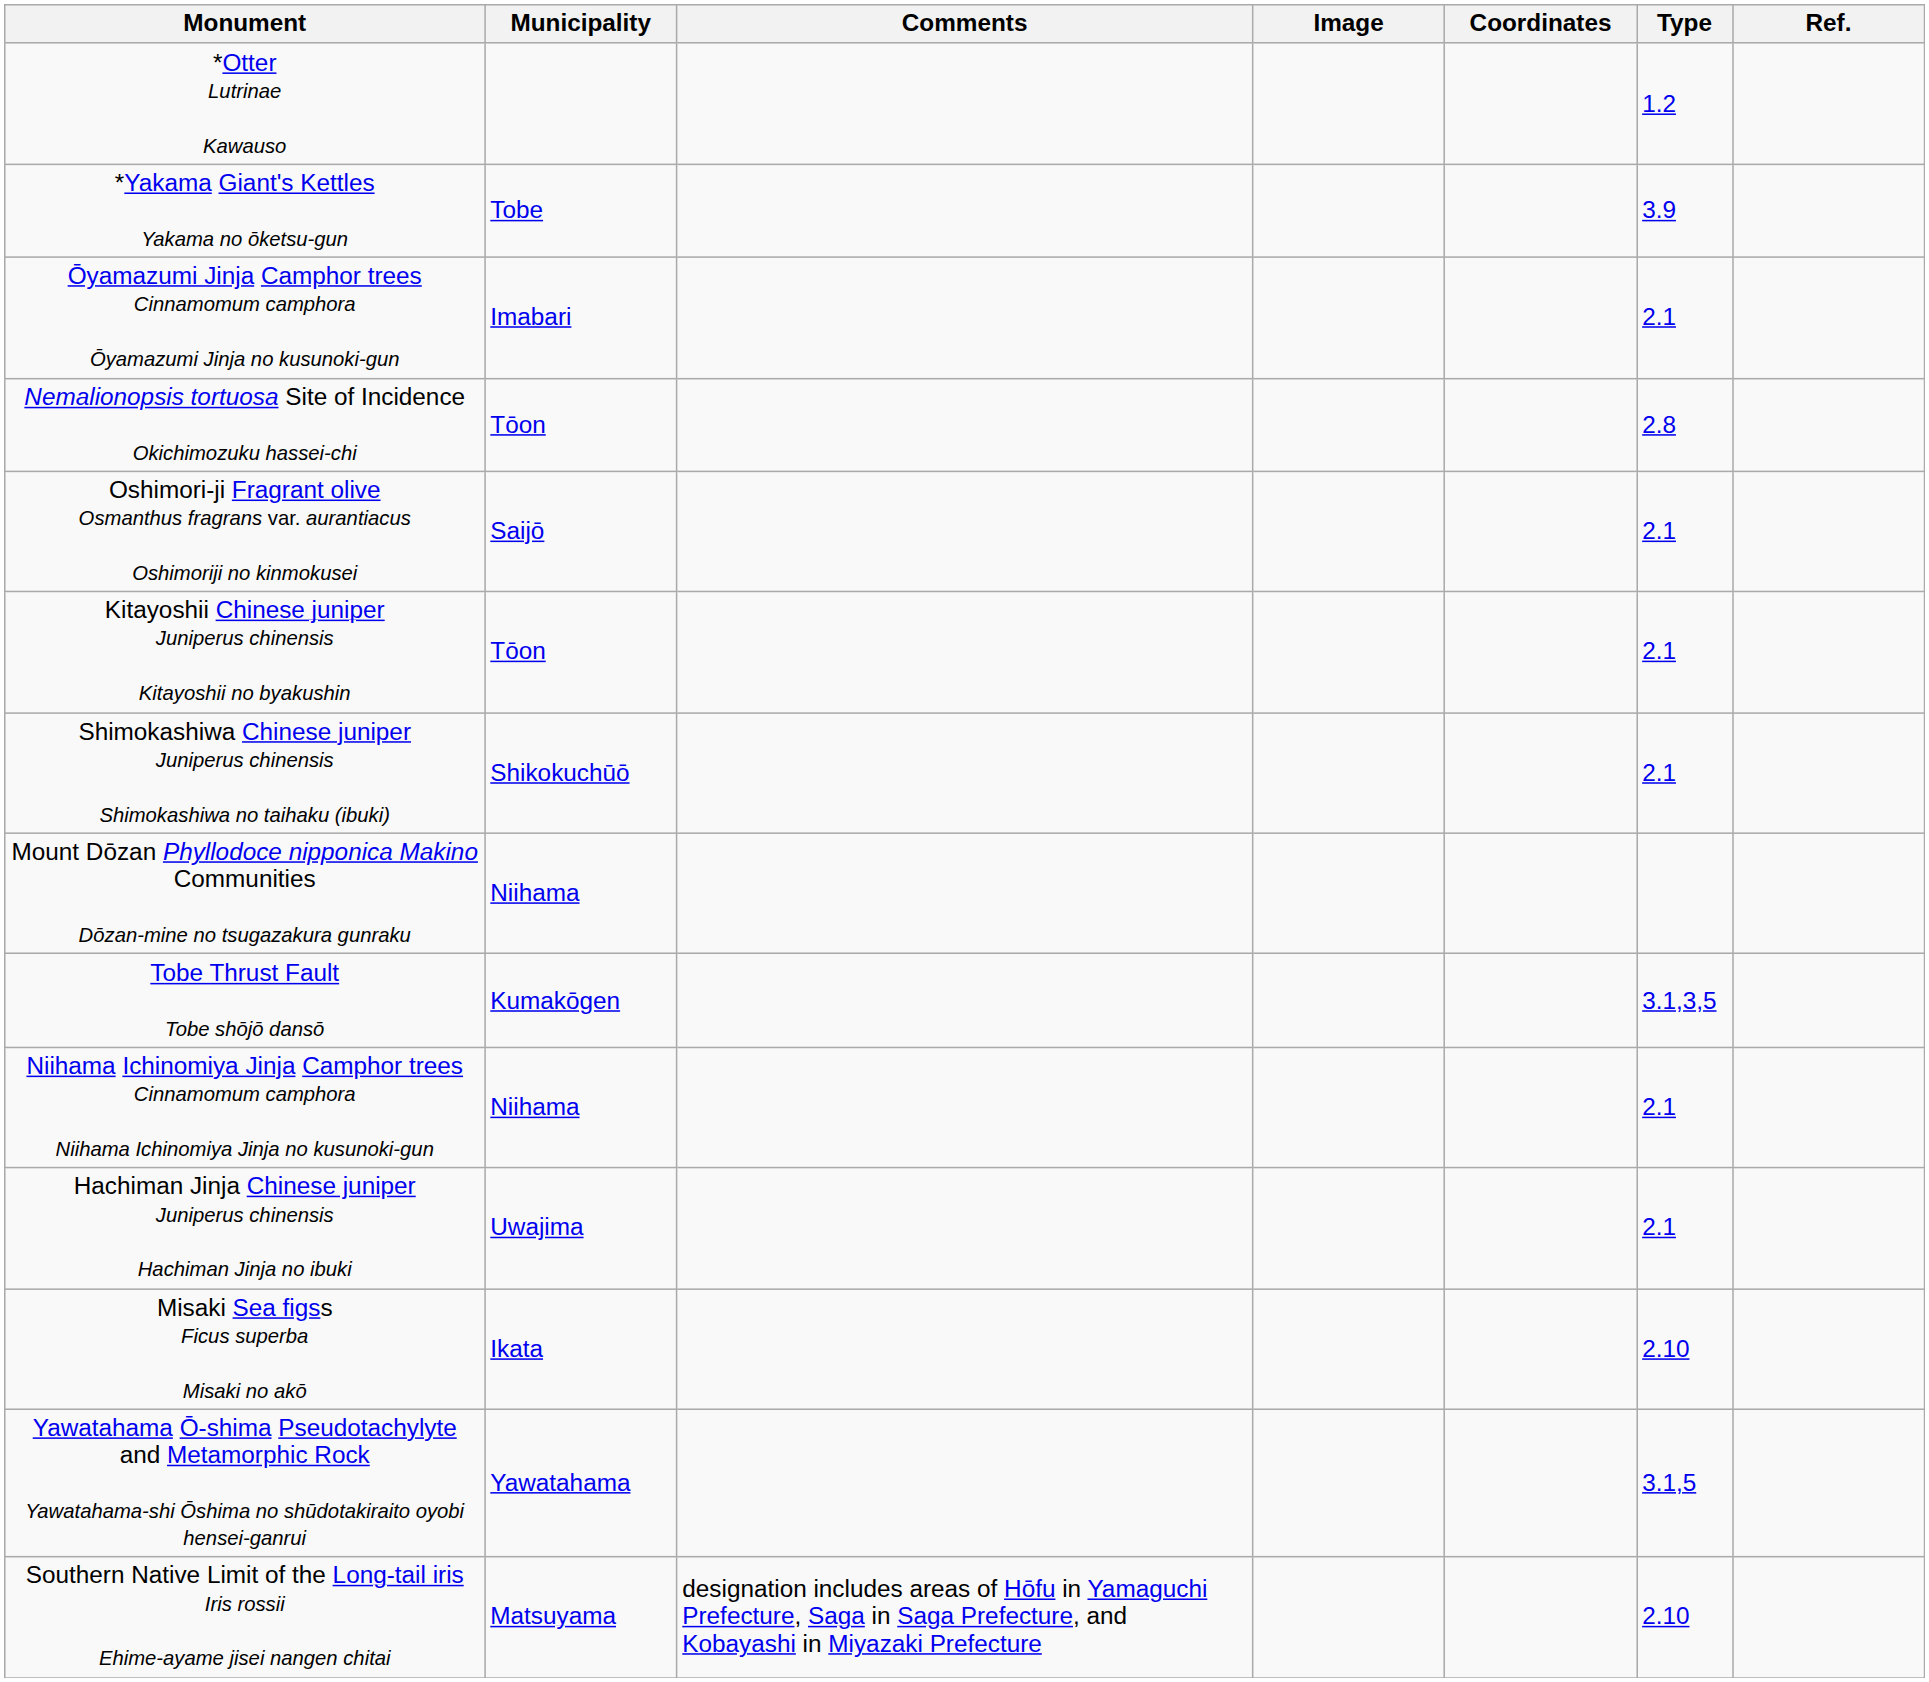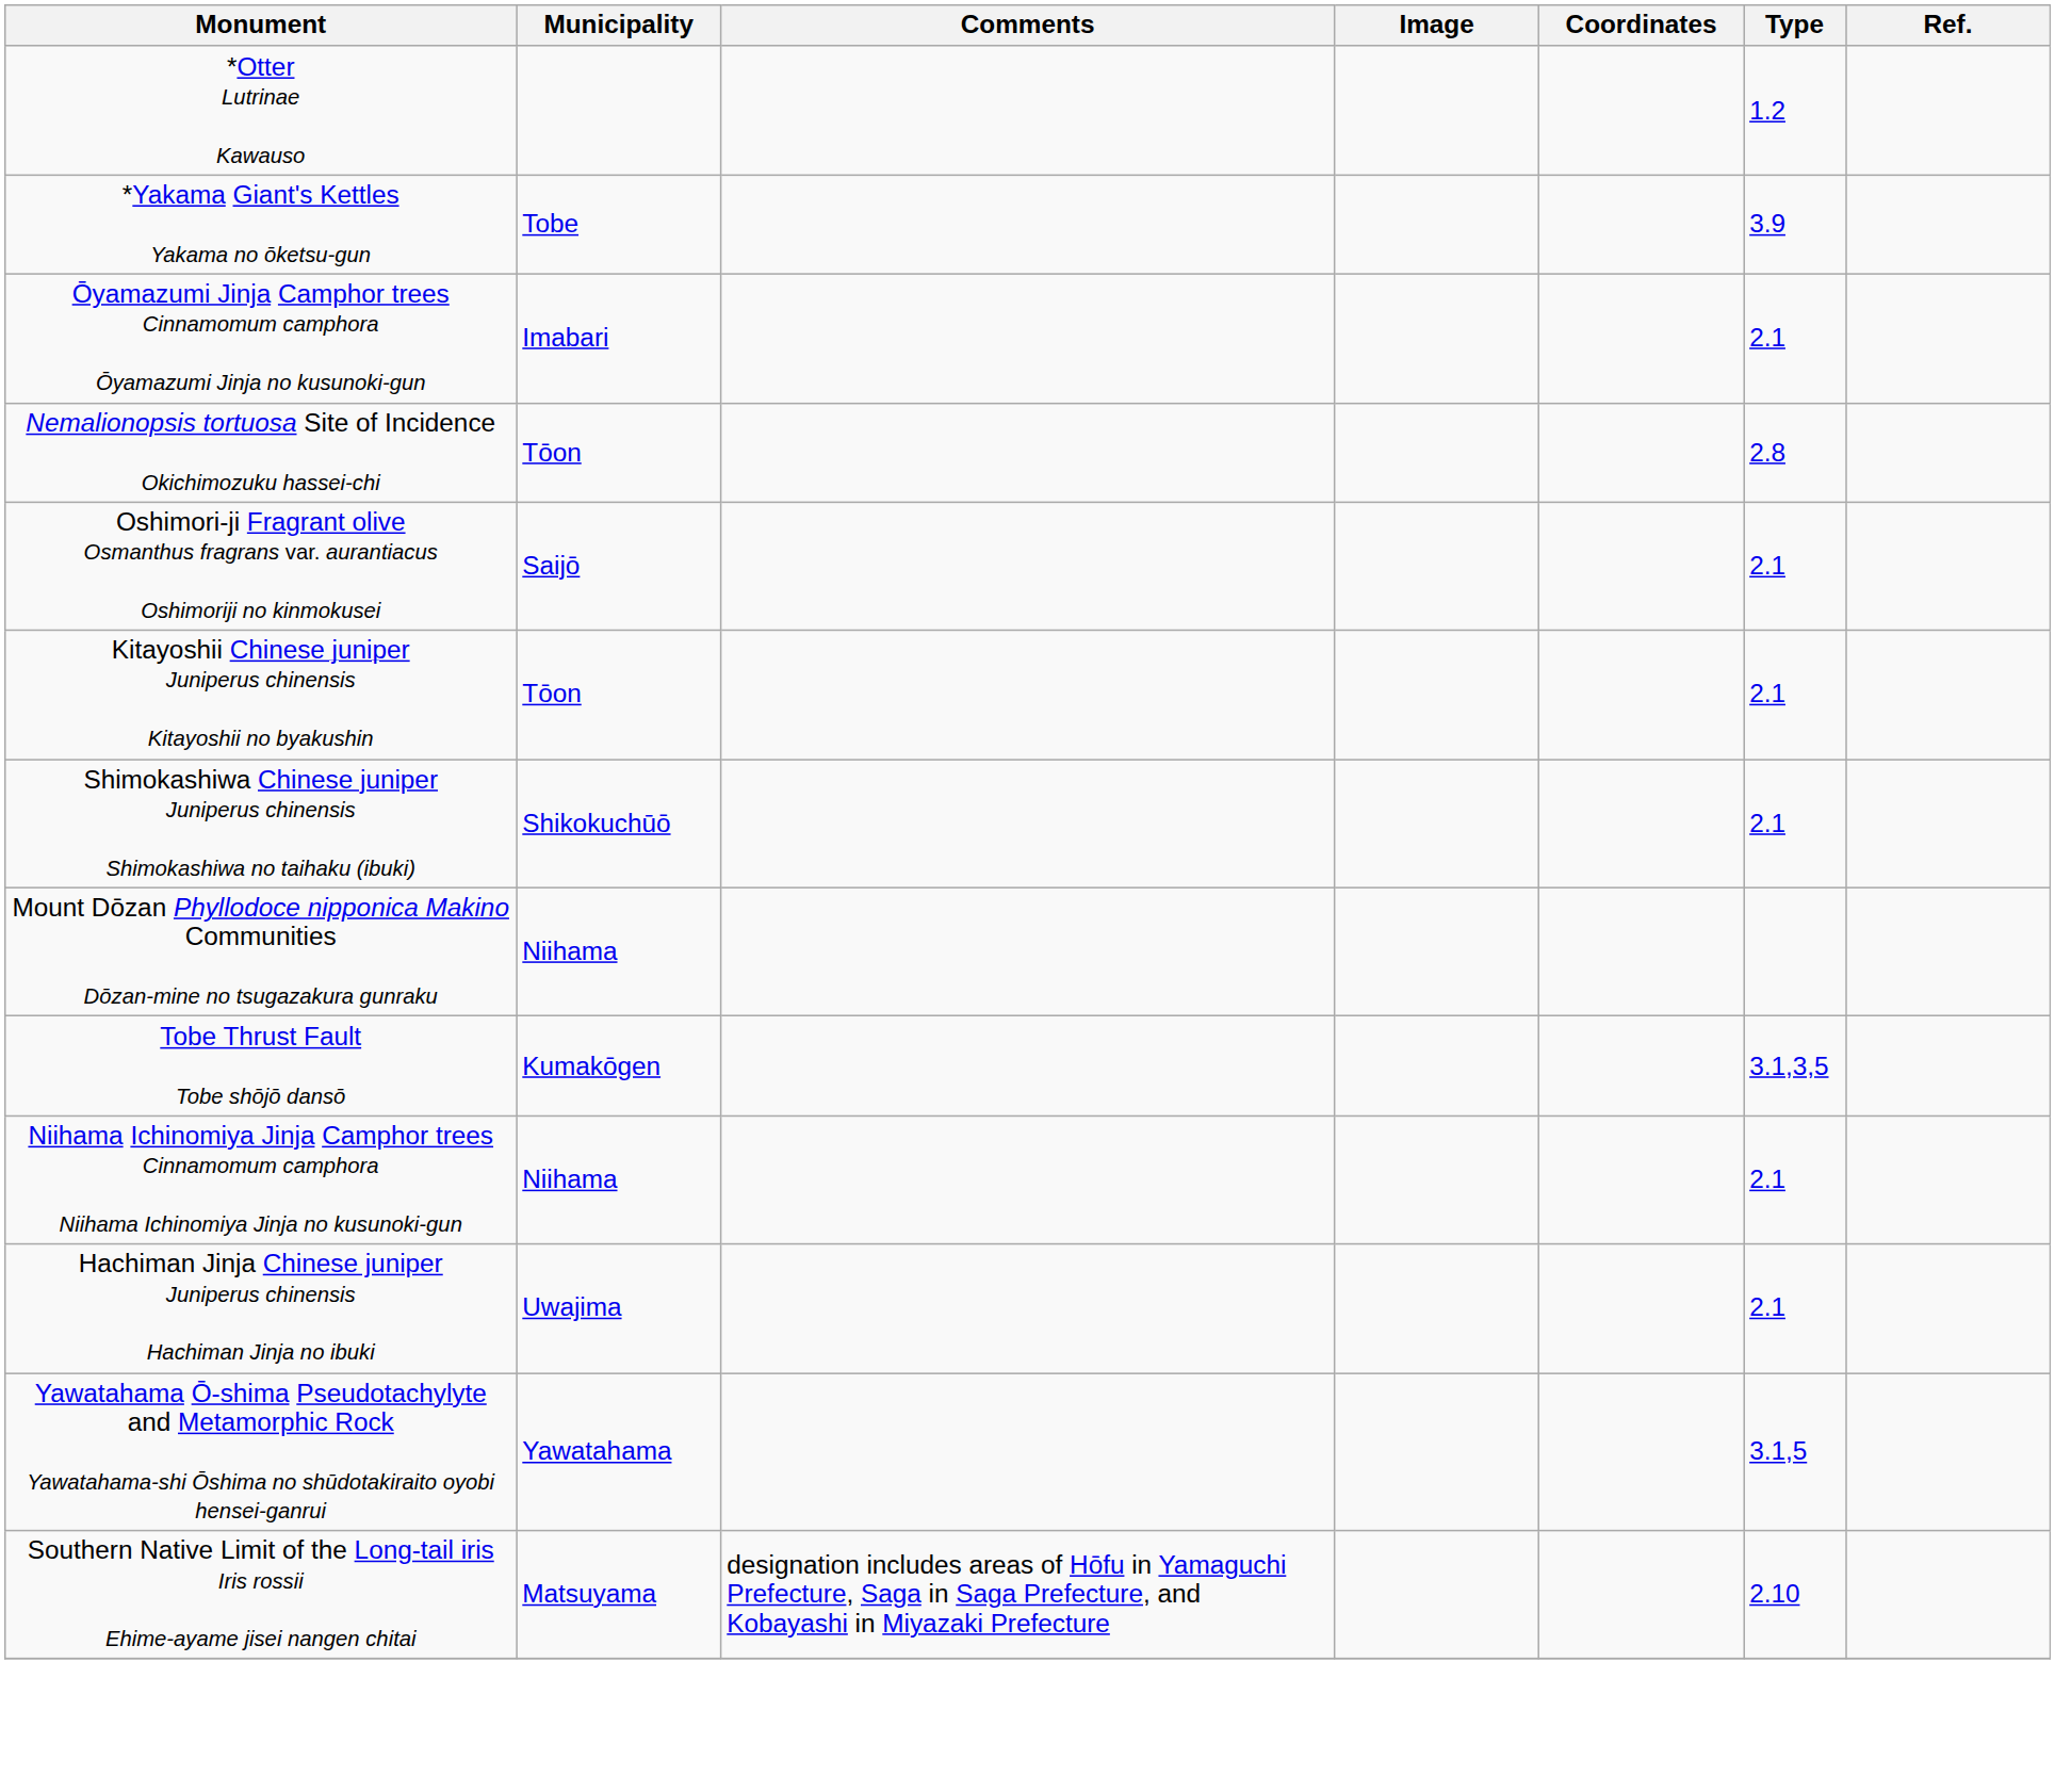 <table class="wikitable sortable"  style="width:100%;">
 <tr>
 <th width="25%" align="left">Monument</th>
 <th width="10%" align="left">Municipality</th>
 <th width="30%" align="left" class="unsortable">Comments</th>
 <th width="10%" align="left" class="unsortable">Image</th>
 <th width="10%" align="left" class="unsortable">Coordinates</th>
 <th width="5%" align="left">Type</th>
 <th width="10%" align="left" class="unsortable">Ref.</th>
 </tr>
 <tr>
 <td align="center">*<a href='#'>Otter</a><br><small><em>Lutrinae</em></small><br><br><small><em>Kawauso</em></small></td>
 <td></td>
 <td></td>
 <td></td>
 <td></td>
 <td><a href='#'>1.2</a></td>
 <td></td>
 </tr>
 <tr>
 <td align="center">*<a href='#'>Yakama</a> <a href='#'>Giant's Kettles</a><br><br><small><em>Yakama no ōketsu-gun</em></small></td>
 <td><a href='#'>Tobe</a></td>
 <td></td>
 <td></td>
 <td></td>
 <td><a href='#'>3.9</a></td>
 <td></td>
 </tr>
 <tr>
 <td align="center"><a href='#'>Ōyamazumi Jinja</a> <a href='#'>Camphor trees</a><br><small><em>Cinnamomum camphora</em></small><br><br><small><em>Ōyamazumi Jinja no kusunoki-gun</em></small></td>
 <td><a href='#'>Imabari</a></td>
 <td></td>
 <td></td>
 <td></td>
 <td><a href='#'>2.1</a></td>
 <td></td>
 </tr>
 <tr>
 <td align="center"><em><a href='#'>Nemalionopsis tortuosa</a></em> Site of Incidence<br><br><small><em>Okichimozuku hassei-chi</em></small></td>
 <td><a href='#'>Tōon</a></td>
 <td></td>
 <td></td>
 <td></td>
 <td><a href='#'>2.8</a></td>
 <td></td>
 </tr>
 <tr>
 <td align="center">Oshimori-ji <a href='#'>Fragrant olive</a><br><small><em>Osmanthus fragrans </em>var.<em> aurantiacus</em></small><br><br><small><em>Oshimoriji no kinmokusei</em></small></td>
 <td><a href='#'>Saijō</a></td>
 <td></td>
 <td></td>
 <td></td>
 <td><a href='#'>2.1</a></td>
 <td></td>
 </tr>
 <tr>
 <td align="center">Kitayoshii <a href='#'>Chinese juniper</a><br><small><em>Juniperus chinensis</em></small><br><br><small><em>Kitayoshii no byakushin</em></small></td>
 <td><a href='#'>Tōon</a></td>
 <td></td>
 <td></td>
 <td></td>
 <td><a href='#'>2.1</a></td>
 <td></td>
 </tr>
 <tr>
 <td align="center">Shimokashiwa <a href='#'>Chinese juniper</a><br><small><em>Juniperus chinensis</em></small><br><br><small><em>Shimokashiwa no taihaku (ibuki)</em></small></td>
 <td><a href='#'>Shikokuchūō</a></td>
 <td></td>
 <td></td>
 <td></td>
 <td><a href='#'>2.1</a></td>
 <td></td>
 </tr>
 <tr>
 <td align="center">Mount Dōzan <em><a href='#'>Phyllodoce nipponica Makino</a></em> Communities<br><br><small><em>Dōzan-mine no tsugazakura gunraku</em></small></td>
 <td><a href='#'>Niihama</a></td>
 <td></td>
 <td></td>
 <td></td>
 <td></td>
 <td></td>
 </tr>
 <tr>
 <td align="center"><a href='#'>Tobe Thrust Fault</a><br><br><small><em>Tobe shōjō dansō</em></small></td>
 <td><a href='#'>Kumakōgen</a></td>
 <td></td>
 <td></td>
 <td></td>
 <td><a href='#'>3.1,3,5</a></td>
 <td></td>
 </tr>
 <tr>
 <td align="center"><a href='#'>Niihama</a> <a href='#'>Ichinomiya Jinja</a> <a href='#'>Camphor trees</a><br><small><em>Cinnamomum camphora</em></small><br><br><small><em>Niihama Ichinomiya Jinja no kusunoki-gun</em></small></td>
 <td><a href='#'>Niihama</a></td>
 <td></td>
 <td></td>
 <td></td>
 <td><a href='#'>2.1</a></td>
 <td></td>
 </tr>
 <tr>
 <td align="center">Hachiman Jinja <a href='#'>Chinese juniper</a><br><small><em>Juniperus chinensis</em></small><br><br><small><em>Hachiman Jinja no ibuki</em></small></td>
 <td><a href='#'>Uwajima</a></td>
 <td></td>
 <td></td>
 <td></td>
 <td><a href='#'>2.1</a></td>
 <td></td>
 </tr>
 <tr>
-<td align="center">Misaki <a href='#'>Sea figs</a>s<br><small><em>Ficus superba</em></small><br><br><small><em>Misaki no akō</em></small></td>
-<td><a href='#'>Ikata</a></td>
-<td></td>
-<td></td>
-<td></td>
-<td><a href='#'>2.10</a></td>
-<td></td>
-</tr>
-<tr>
 <td align="center"><a href='#'>Yawatahama</a> <a href='#'>Ō-shima</a> <a href='#'>Pseudotachylyte</a> and <a href='#'>Metamorphic Rock</a><br><br><small><em>Yawatahama-shi Ōshima no shūdotakiraito oyobi hensei-ganrui</em></small></td>
 <td><a href='#'>Yawatahama</a></td>
 <td></td>
 <td></td>
 <td></td>
 <td><a href='#'>3.1,5</a></td>
 <td></td>
 </tr>
 <tr>
 <td align="center">Southern Native Limit of the <a href='#'>Long-tail iris</a><br><small><em>Iris rossii</em></small><br><br><small><em>Ehime-ayame jisei nangen chitai</em></small></td>
 <td><a href='#'>Matsuyama</a></td>
 <td>designation includes areas of <a href='#'>Hōfu</a> in <a href='#'>Yamaguchi Prefecture</a>, <a href='#'>Saga</a> in <a href='#'>Saga Prefecture</a>, and <a href='#'>Kobayashi</a> in <a href='#'>Miyazaki Prefecture</a></td>
 <td></td>
 <td></td>
 <td><a href='#'>2.10</a></td>
 <td></td>
 </tr>
 <tr>
 </tr>
 </table>
